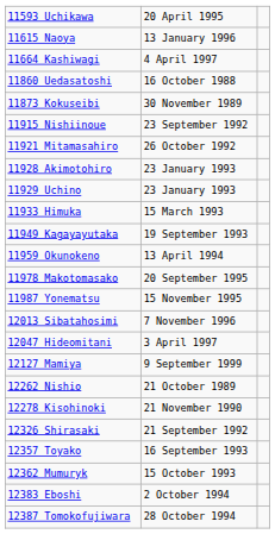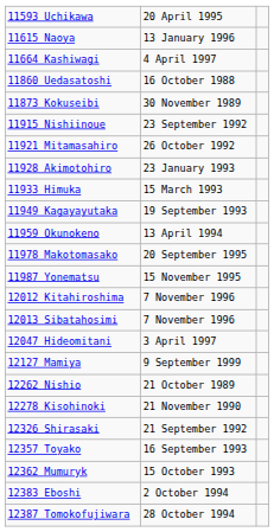 <table class="wikitable" style="font-size: 89%; float: left; width: 26em; margin-right: 1em; line-height: 1.65em">
 <tr>
 <td><a href='#'>11593 Uchikawa</a></td>
 <td>20 April 1995</td>
 <td><small></small> </td>
 </tr>
 <tr>
 <td><a href='#'>11615 Naoya</a></td>
 <td>13 January 1996</td>
 <td><small></small> </td>
 </tr>
 <tr>
 <td><a href='#'>11664 Kashiwagi</a></td>
 <td>4 April 1997</td>
 <td><small></small> </td>
 </tr>
 <tr>
 <td><a href='#'>11860 Uedasatoshi</a></td>
 <td>16 October 1988</td>
 <td><small></small> </td>
 </tr>
 <tr>
 <td><a href='#'>11873 Kokuseibi</a></td>
 <td>30 November 1989</td>
 <td><small></small> </td>
 </tr>
 <tr>
 <td><a href='#'>11915 Nishiinoue</a></td>
 <td>23 September 1992</td>
 <td><small></small> </td>
 </tr>
 <tr>
 <td><a href='#'>11921 Mitamasahiro</a></td>
 <td>26 October 1992</td>
 <td><small></small> </td>
 </tr>
 <tr>
 <td><a href='#'>11928 Akimotohiro</a></td>
 <td>23 January 1993</td>
 <td><small></small> </td>
 </tr>
 <tr>
-<td><a href='#'>11929 Uchino</a></td>
-<td>23 January 1993</td>
-<td><small></small> </td>
-</tr>
-<tr>
 <td><a href='#'>11933 Himuka</a></td>
 <td>15 March 1993</td>
 <td><small></small> </td>
 </tr>
 <tr>
 <td><a href='#'>11949 Kagayayutaka</a></td>
 <td>19 September 1993</td>
 <td><small></small> </td>
 </tr>
 <tr>
 <td><a href='#'>11959 Okunokeno</a></td>
 <td>13 April 1994</td>
 <td><small></small> </td>
 </tr>
 <tr>
 <td><a href='#'>11978 Makotomasako</a></td>
 <td>20 September 1995</td>
 <td><small></small> </td>
 </tr>
 <tr>
 <td><a href='#'>11987 Yonematsu</a></td>
 <td>15 November 1995</td>
+<td><small></small> </td>
+</tr>
+<tr>
+<td><a href='#'>12012 Kitahiroshima</a></td>
+<td>7 November 1996</td>
 <td><small></small> </td>
 </tr>
 <tr>
 <td><a href='#'>12013 Sibatahosimi</a></td>
 <td>7 November 1996</td>
 <td><small></small> </td>
 </tr>
 <tr>
 <td><a href='#'>12047 Hideomitani</a></td>
 <td>3 April 1997</td>
 <td><small></small> </td>
 </tr>
 <tr>
 <td><a href='#'>12127 Mamiya</a></td>
 <td>9 September 1999</td>
 <td><small></small></td>
 </tr>
 <tr>
 <td><a href='#'>12262 Nishio</a></td>
 <td>21 October 1989</td>
 <td><small></small> </td>
 </tr>
 <tr>
 <td><a href='#'>12278 Kisohinoki</a></td>
 <td>21 November 1990</td>
 <td><small></small> </td>
 </tr>
 <tr>
 <td><a href='#'>12326 Shirasaki</a></td>
 <td>21 September 1992</td>
 <td><small></small> </td>
 </tr>
 <tr>
 <td><a href='#'>12357 Toyako</a></td>
 <td>16 September 1993</td>
 <td><small></small> </td>
 </tr>
 <tr>
 <td><a href='#'>12362 Mumuryk</a></td>
 <td>15 October 1993</td>
 <td><small></small> </td>
 </tr>
 <tr>
 <td><a href='#'>12383 Eboshi</a></td>
 <td>2 October 1994</td>
 <td><small></small> </td>
 </tr>
 <tr>
 <td><a href='#'>12387 Tomokofujiwara</a></td>
 <td>28 October 1994</td>
 <td><small></small> </td>
 </tr>
 </table>
